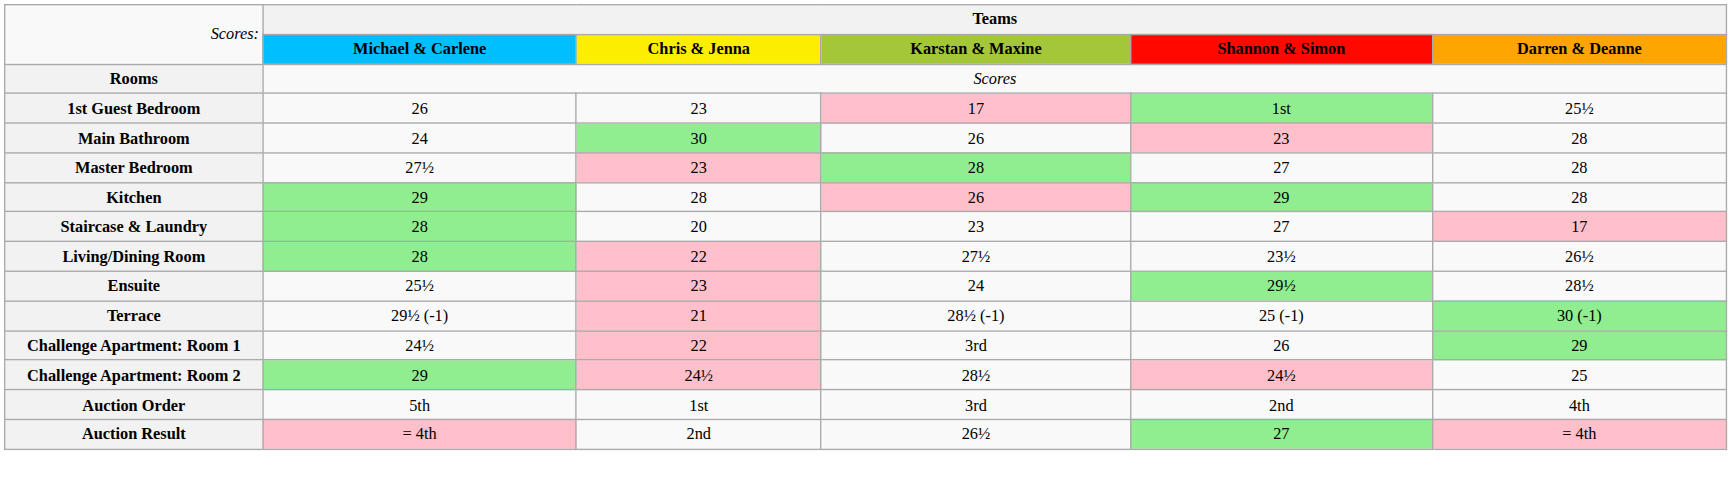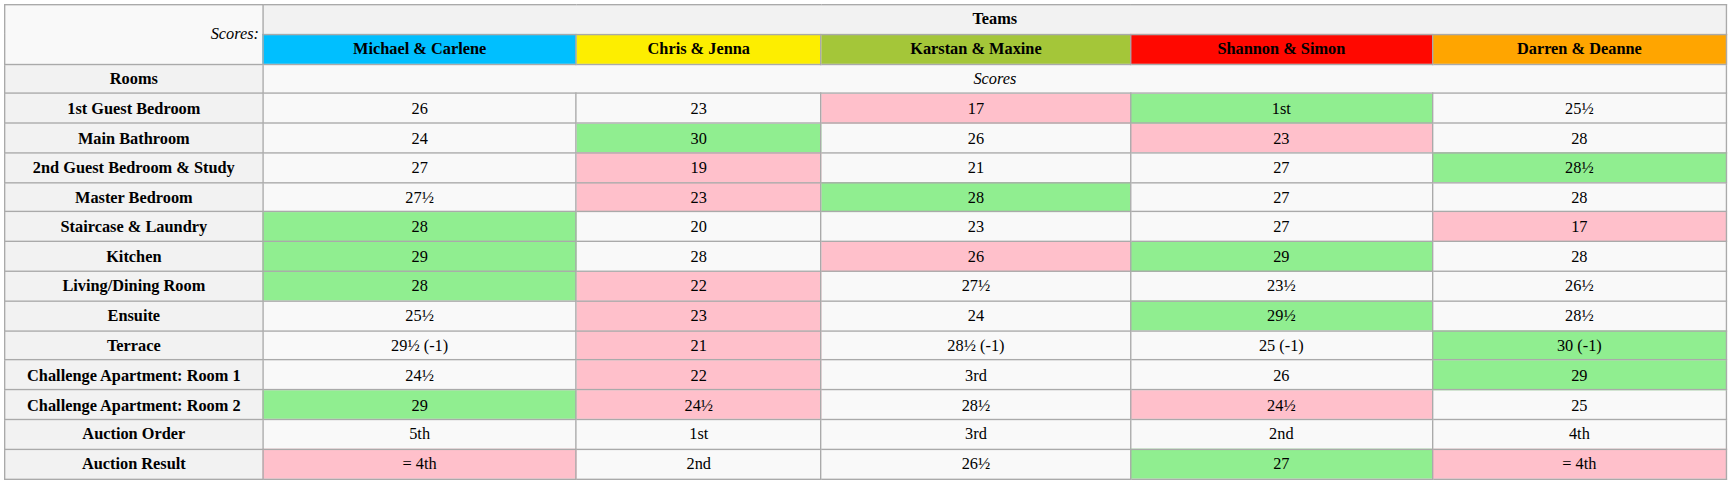 <table class="wikitable" style="text-align: center; font-size: 9pt; line-height:16px; width:80%">
 <tr>
 <td style="width:15%; text-align:right;" rowspan="2"><em>Scores:</em></td>
 <th colspan="5">Teams</th>
 </tr>
 <tr>
 <th style="background:#00BFFF; color:black;"><strong>Michael & Carlene</strong></th>
 <th style="background:#FDEE00; color:black;"><strong>Chris & Jenna</strong></th>
 <th style="background:#A4C639; color:black;"><strong>Karstan & Maxine</strong></th>
 <th style="background:#FF0800; color:black;"><strong>Shannon & Simon</strong></th>
 <th style="background:#FFA500; color:black;"><strong>Darren & Deanne</strong></th>
 </tr>
 <tr>
 <th>Rooms</th>
 <td colspan="5"><em>Scores</em></td>
 </tr>
 <tr>
 <th style="width:5%;">1st Guest Bedroom</th>
 <td>26</td>
 <td>23</td>
 <td bgcolor="pink">17</td>
 <td bgcolor="lightgreen">1st</td>
 <td>25½</td>
 </tr>
 <tr>
 <th style="width:5%;">Main Bathroom</th>
 <td>24</td>
 <td bgcolor="lightgreen">30</td>
 <td>26</td>
 <td bgcolor="pink">23</td>
 <td>28</td>
 </tr>
 <tr>
+<th style="width:5%;">2nd Guest Bedroom & Study</th>
+<td>27</td>
+<td bgcolor="pink">19</td>
+<td>21</td>
+<td>27</td>
+<td bgcolor="lightgreen">28½</td>
+</tr>
+<tr>
 <th style="width:5%;">Master Bedroom</th>
 <td>27½</td>
 <td bgcolor="pink">23</td>
 <td bgcolor="lightgreen">28</td>
 <td>27</td>
-<td>28</td>
-</tr>
-<tr>
-<th style="width:5%;">Kitchen</th>
-<td bgcolor="lightgreen">29</td>
-<td>28</td>
-<td bgcolor="pink">26</td>
-<td bgcolor="lightgreen">29</td>
 <td>28</td>
 </tr>
 <tr>
 <th style="width:5%;">Staircase & Laundry</th>
 <td bgcolor="lightgreen">28</td>
 <td>20</td>
 <td>23</td>
 <td>27</td>
 <td bgcolor="pink">17</td>
+</tr>
+<tr>
+<th style="width:5%;">Kitchen</th>
+<td bgcolor="lightgreen">29</td>
+<td>28</td>
+<td bgcolor="pink">26</td>
+<td bgcolor="lightgreen">29</td>
+<td>28</td>
 </tr>
 <tr>
 <th style="width:5%;">Living/Dining Room</th>
 <td bgcolor="lightgreen">28</td>
 <td bgcolor="pink">22</td>
 <td>27½</td>
 <td>23½</td>
 <td>26½</td>
 </tr>
 <tr>
 <th style="width:5%;">Ensuite</th>
 <td>25½</td>
 <td bgcolor="pink">23</td>
 <td>24</td>
 <td bgcolor="lightgreen">29½</td>
 <td>28½</td>
 </tr>
 <tr>
 <th style="width:5%;">Terrace</th>
 <td>29½ (-1)</td>
 <td bgcolor="pink">21</td>
 <td>28½ (-1)</td>
 <td>25 (-1)</td>
 <td bgcolor="lightgreen">30 (-1)</td>
 </tr>
 <tr>
 <th style="width:5%;">Challenge Apartment: Room 1</th>
 <td>24½</td>
 <td bgcolor="pink">22</td>
 <td>3rd</td>
 <td>26</td>
 <td bgcolor="lightgreen">29</td>
 </tr>
 <tr>
 <th style="width:5%;">Challenge Apartment: Room 2</th>
 <td bgcolor="lightgreen">29</td>
 <td bgcolor="pink">24½</td>
 <td>28½</td>
 <td bgcolor="pink">24½</td>
 <td>25</td>
 </tr>
 <tr>
 <th style="width:5%;">Auction Order</th>
 <td>5th</td>
 <td>1st</td>
 <td>3rd</td>
 <td>2nd</td>
 <td>4th</td>
 </tr>
 <tr>
 <th style="width:5%;">Auction Result</th>
 <td bgcolor="pink">= 4th</td>
 <td>2nd</td>
 <td>26½</td>
 <td bgcolor="lightgreen">27</td>
 <td bgcolor="pink">= 4th</td>
 </tr>
 </table>
